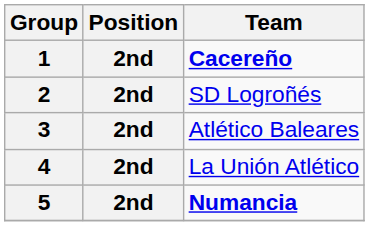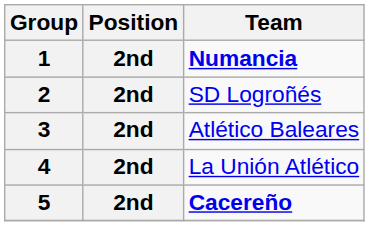 <table class="wikitable">
 <tr>
 <th>Group</th>
 <th>Position</th>
 <th>Team</th>
 </tr>
 <tr>
 <th>1</th>
 <th>2nd</th>
-<td><strong><a href='#'>Cacereño</a></strong></td>
+<td><strong><a href='#'>Numancia</a></strong></td>
 </tr>
 <tr>
 <th>2</th>
 <th>2nd</th>
 <td><a href='#'>SD Logroñés</a></td>
 </tr>
 <tr>
 <th>3</th>
 <th>2nd</th>
 <td><a href='#'>Atlético Baleares</a></td>
 </tr>
 <tr>
 <th>4</th>
 <th>2nd</th>
 <td><a href='#'>La Unión Atlético</a></td>
 </tr>
 <tr>
 <th>5</th>
 <th>2nd</th>
-<td><strong><a href='#'>Numancia</a></strong></td>
+<td><strong><a href='#'>Cacereño</a></strong></td>
 </tr>
 <tr>
 </tr>
 </table>
